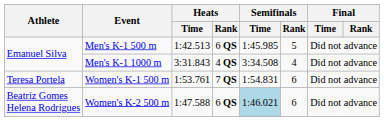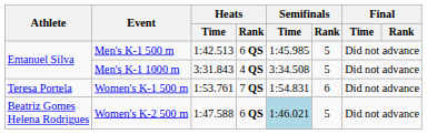 <table class="wikitable" style="font-size:90%">
 <tr>
 <th rowspan=2>Athlete</th>
 <th rowspan=2>Event</th>
 <th colspan=2>Heats</th>
 <th colspan=2>Semifinals</th>
 <th colspan=2>Final</th>
 </tr>
 <tr style="font-size:95%">
 <th>Time</th>
 <th>Rank</th>
 <th>Time</th>
 <th>Rank</th>
 <th>Time</th>
 <th>Rank</th>
 </tr>
 <tr align=center>
 <td align=left rowspan=2><a href='#'>Emanuel Silva</a></td>
 <td align=left><a href='#'>Men's K-1 500 m</a></td>
 <td>1:42.513</td>
 <td>6 <strong>QS</strong></td>
 <td>1:45.985</td>
 <td>5</td>
 <td colspan=2>Did not advance</td>
 </tr>
 <tr align=center>
 <td align=left><a href='#'>Men's K-1 1000 m</a></td>
 <td>3:31.843</td>
 <td>4 <strong>QS</strong></td>
 <td>3:34.508</td>
-<td>4</td>
+<td>5</td>
 <td colspan=2>Did not advance</td>
 </tr>
 <tr align=center>
 <td align=left><a href='#'>Teresa Portela</a></td>
 <td align=left><a href='#'>Women's K-1 500 m</a></td>
 <td>1:53.761</td>
 <td>7 <strong>QS</strong></td>
 <td>1:54.831</td>
 <td>6</td>
 <td colspan=2>Did not advance</td>
 </tr>
 <tr align=center>
 <td align=left><a href='#'>Beatriz Gomes</a><br><a href='#'>Helena Rodrigues</a></td>
 <td align=left><a href='#'>Women's K-2 500 m</a></td>
 <td>1:47.588</td>
 <td>6 <strong>QS</strong></td>
 <td style="background: lightblue;">1:46.021</td>
-<td>6</td>
+<td>5</td>
 <td colspan=2>Did not advance</td>
 </tr>
 </table>
